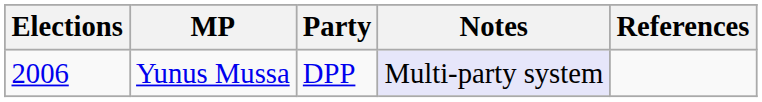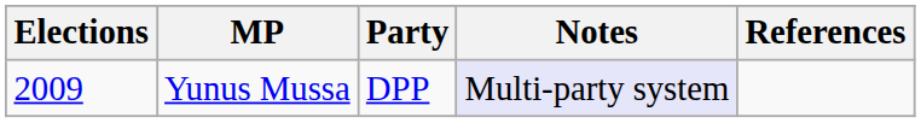 <table class="wikitable">
 <tr>
 <th>Elections</th>
 <th>MP</th>
 <th>Party</th>
 <th>Notes</th>
 <th>References</th>
 </tr>
 <tr>
-<td><a href='#'>2006</a></td>
+<td><a href='#'>2009</a></td>
 <td><a href='#'>Yunus Mussa</a></td>
 <td><a href='#'>DPP</a></td>
 <td style="background: lavender;">Multi-party system</td>
 <td></td>
 </tr>
 </table>
